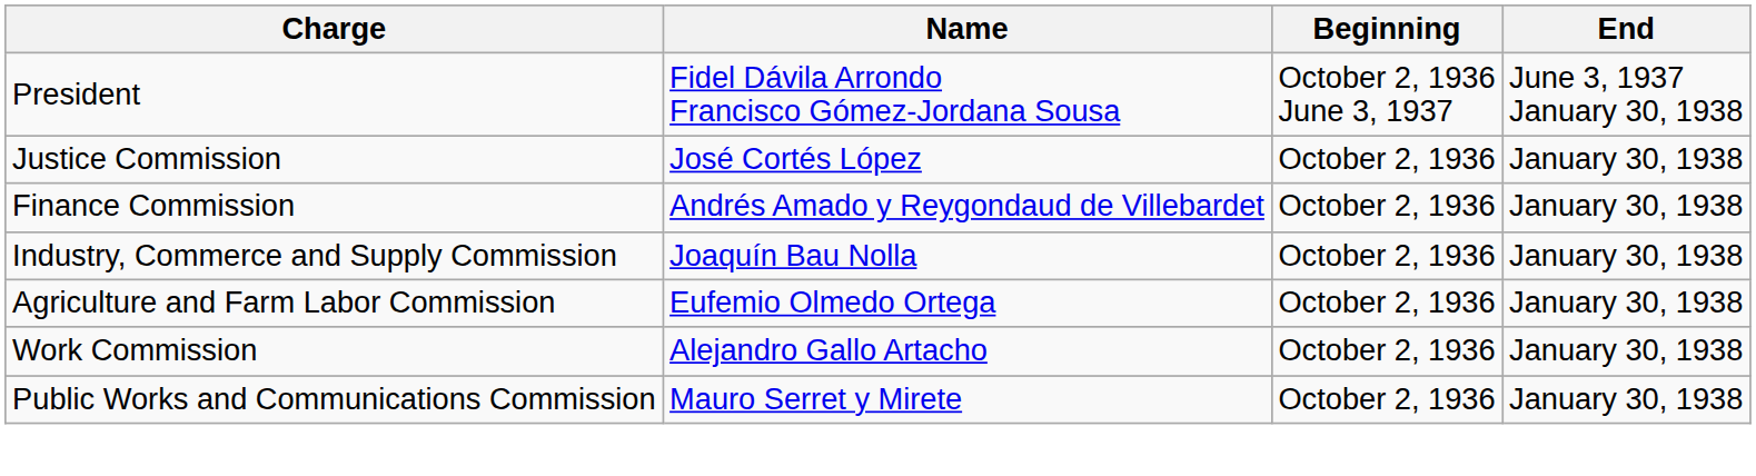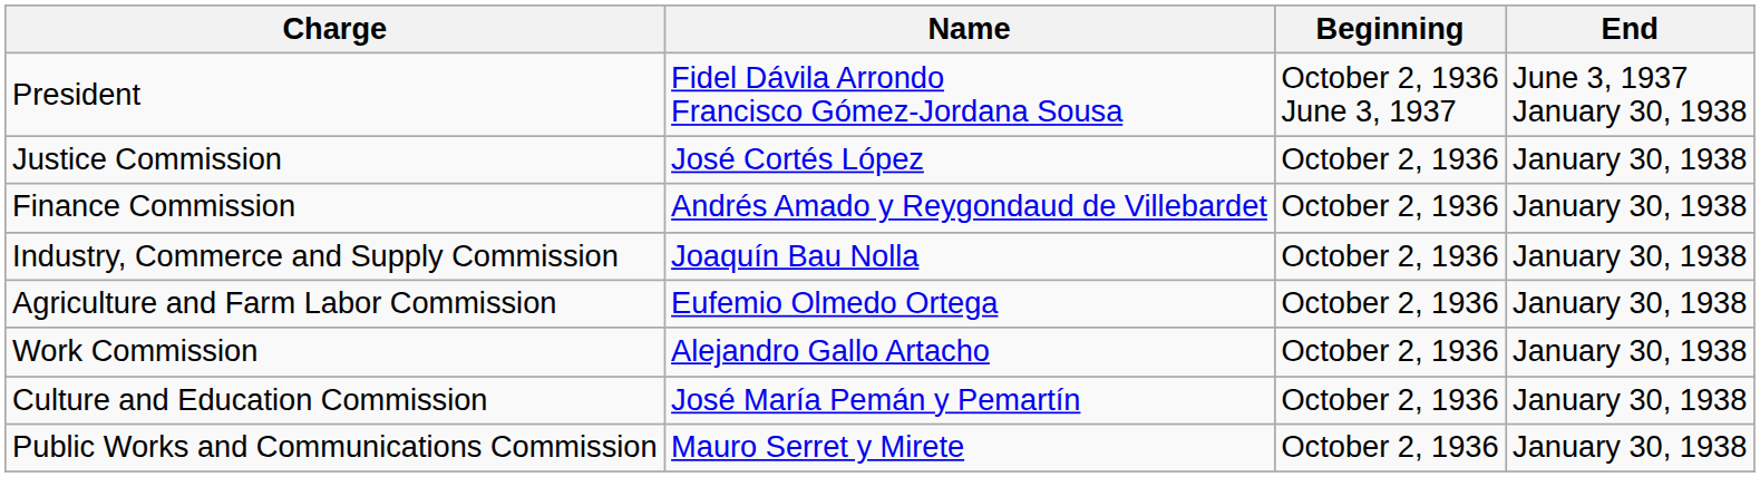 <table class="wikitable">
 <tr>
 <th><strong>Charge</strong></th>
 <th><strong>Name</strong></th>
 <th><strong>Beginning</strong></th>
 <th><strong>End</strong></th>
 </tr>
 <tr>
 <td>President</td>
 <td><a href='#'>Fidel Dávila Arrondo</a><br><a href='#'>Francisco Gómez-Jordana Sousa</a></td>
 <td>October 2, 1936<br>June 3, 1937</td>
 <td>June 3, 1937<br>January 30, 1938</td>
 </tr>
 <tr>
 <td>Justice Commission</td>
 <td><a href='#'>José Cortés López</a></td>
 <td>October 2, 1936</td>
 <td>January 30, 1938</td>
 </tr>
 <tr>
 <td>Finance Commission</td>
 <td><a href='#'>Andrés Amado y Reygondaud de Villebardet</a></td>
 <td>October 2, 1936</td>
 <td>January 30, 1938</td>
 </tr>
 <tr>
 <td>Industry, Commerce and Supply Commission</td>
 <td><a href='#'>Joaquín Bau Nolla</a></td>
 <td>October 2, 1936</td>
 <td>January 30, 1938</td>
 </tr>
 <tr>
 <td>Agriculture and Farm Labor Commission</td>
 <td><a href='#'>Eufemio Olmedo Ortega</a></td>
 <td>October 2, 1936</td>
 <td>January 30, 1938</td>
 </tr>
 <tr>
 <td>Work Commission</td>
 <td><a href='#'>Alejandro Gallo Artacho</a></td>
 <td>October 2, 1936</td>
 <td>January 30, 1938</td>
 </tr>
 <tr>
+<td>Culture and Education Commission</td>
+<td><a href='#'>José María Pemán y Pemartín</a></td>
+<td>October 2, 1936</td>
+<td>January 30, 1938</td>
+</tr>
+<tr>
 <td>Public Works and Communications Commission</td>
 <td><a href='#'>Mauro Serret y Mirete</a></td>
 <td>October 2, 1936</td>
 <td>January 30, 1938</td>
 </tr>
 </table>
